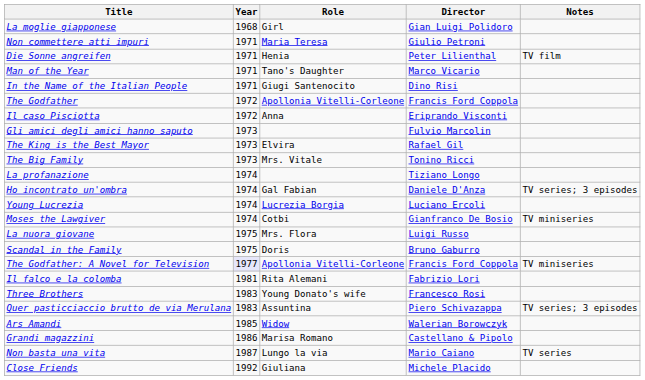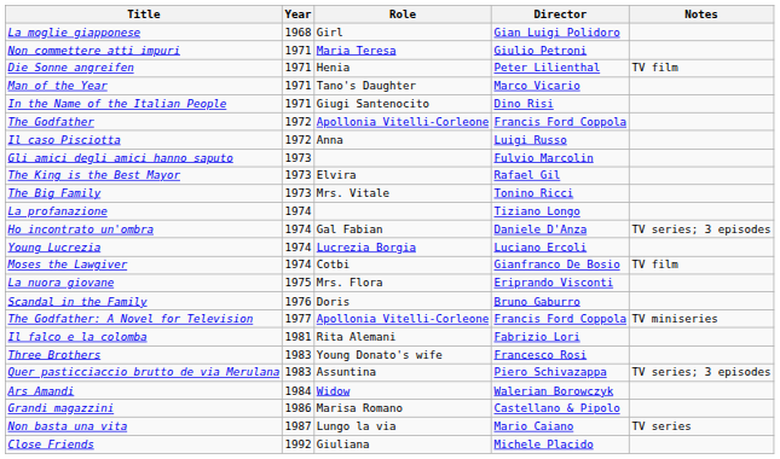 <table class="wikitable sortable">
 <tr>
 <th>Title</th>
 <th>Year</th>
 <th>Role</th>
 <th>Director</th>
 <th>Notes</th>
 </tr>
 <tr>
 <td><em><a href='#'>La moglie giapponese</a></em></td>
 <td>1968</td>
 <td>Girl</td>
 <td><a href='#'>Gian Luigi Polidoro</a></td>
 <td></td>
 </tr>
 <tr>
 <td><em><a href='#'>Non commettere atti impuri</a></em></td>
 <td>1971</td>
 <td><a href='#'>Maria Teresa</a></td>
 <td><a href='#'>Giulio Petroni</a></td>
 <td></td>
 </tr>
 <tr>
 <td><em><a href='#'>Die Sonne angreifen</a></em></td>
 <td>1971</td>
 <td>Henia</td>
 <td><a href='#'>Peter Lilienthal</a></td>
 <td>TV film</td>
 </tr>
 <tr>
 <td><em><a href='#'>Man of the Year</a></em></td>
 <td>1971</td>
 <td>Tano's Daughter</td>
 <td><a href='#'>Marco Vicario</a></td>
 <td></td>
 </tr>
 <tr>
 <td><em><a href='#'>In the Name of the Italian People</a></em></td>
 <td>1971</td>
 <td>Giugi Santenocito</td>
 <td><a href='#'>Dino Risi</a></td>
 <td></td>
 </tr>
 <tr>
 <td><em><a href='#'>The Godfather</a></em></td>
 <td>1972</td>
 <td><a href='#'>Apollonia Vitelli-Corleone</a></td>
 <td><a href='#'>Francis Ford Coppola</a></td>
 <td></td>
 </tr>
 <tr>
 <td><em><a href='#'>Il caso Pisciotta</a></em></td>
 <td>1972</td>
 <td>Anna</td>
-<td><a href='#'>Eriprando Visconti</a></td>
+<td><a href='#'>Luigi Russo</a></td>
 <td></td>
 </tr>
 <tr>
 <td><em><a href='#'>Gli amici degli amici hanno saputo</a></em></td>
 <td>1973</td>
 <td></td>
 <td><a href='#'>Fulvio Marcolin</a></td>
 <td></td>
 </tr>
 <tr>
 <td><em><a href='#'>The King is the Best Mayor</a></em></td>
 <td>1973</td>
 <td>Elvira</td>
 <td><a href='#'>Rafael Gil</a></td>
 <td></td>
 </tr>
 <tr>
 <td><em><a href='#'>The Big Family</a></em></td>
 <td>1973</td>
 <td>Mrs. Vitale</td>
 <td><a href='#'>Tonino Ricci</a></td>
 <td></td>
 </tr>
 <tr>
 <td><em><a href='#'>La profanazione</a></em></td>
 <td>1974</td>
 <td></td>
 <td><a href='#'>Tiziano Longo</a></td>
 <td></td>
 </tr>
 <tr>
 <td><em><a href='#'>Ho incontrato un'ombra</a></em></td>
 <td>1974</td>
 <td>Gal Fabian</td>
 <td><a href='#'>Daniele D'Anza</a></td>
 <td>TV series; 3 episodes</td>
 </tr>
 <tr>
 <td><em><a href='#'>Young Lucrezia</a></em></td>
 <td>1974</td>
 <td><a href='#'>Lucrezia Borgia</a></td>
 <td><a href='#'>Luciano Ercoli</a></td>
 <td></td>
 </tr>
 <tr>
 <td><em><a href='#'>Moses the Lawgiver</a></em></td>
 <td>1974</td>
 <td>Cotbi</td>
 <td><a href='#'>Gianfranco De Bosio</a></td>
-<td>TV miniseries</td>
+<td>TV film</td>
 </tr>
 <tr>
 <td><em><a href='#'>La nuora giovane</a></em></td>
 <td>1975</td>
 <td>Mrs. Flora</td>
-<td><a href='#'>Luigi Russo</a></td>
+<td><a href='#'>Eriprando Visconti</a></td>
 <td></td>
 </tr>
 <tr>
 <td><em><a href='#'>Scandal in the Family</a></em></td>
-<td>1975</td>
+<td>1976</td>
 <td>Doris</td>
 <td><a href='#'>Bruno Gaburro</a></td>
 <td></td>
 </tr>
 <tr>
 <td><em><a href='#'>The Godfather: A Novel for Television</a></em></td>
-<td style="background: lavender;">1977</td>
+<td>1977</td>
 <td><a href='#'>Apollonia Vitelli-Corleone</a></td>
 <td><a href='#'>Francis Ford Coppola</a></td>
 <td>TV miniseries</td>
 </tr>
 <tr>
 <td><em><a href='#'>Il falco e la colomba</a></em></td>
 <td>1981</td>
 <td>Rita Alemani</td>
 <td><a href='#'>Fabrizio Lori</a></td>
 <td></td>
 </tr>
 <tr>
 <td><em><a href='#'>Three Brothers</a></em></td>
 <td>1983</td>
 <td>Young Donato's wife</td>
 <td><a href='#'>Francesco Rosi</a></td>
 <td></td>
 </tr>
 <tr>
 <td><em><a href='#'>Quer pasticciaccio brutto de via Merulana</a></em></td>
 <td>1983</td>
 <td>Assuntina</td>
 <td><a href='#'>Piero Schivazappa</a></td>
 <td>TV series; 3 episodes</td>
 </tr>
 <tr>
 <td><em><a href='#'>Ars Amandi</a></em></td>
-<td>1985</td>
+<td>1984</td>
 <td><a href='#'>Widow</a></td>
 <td><a href='#'>Walerian Borowczyk</a></td>
 <td></td>
 </tr>
 <tr>
 <td><em><a href='#'>Grandi magazzini</a></em></td>
 <td>1986</td>
 <td>Marisa Romano</td>
 <td><a href='#'>Castellano & Pipolo</a></td>
 <td></td>
 </tr>
 <tr>
 <td><em><a href='#'>Non basta una vita</a></em></td>
 <td>1987</td>
 <td>Lungo la via</td>
 <td><a href='#'>Mario Caiano</a></td>
 <td>TV series</td>
 </tr>
 <tr>
 <td><em><a href='#'>Close Friends</a></em></td>
 <td>1992</td>
 <td>Giuliana</td>
 <td><a href='#'>Michele Placido</a></td>
 <td></td>
 </tr>
 </table>
